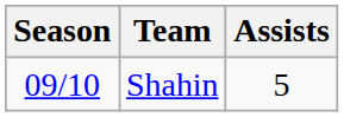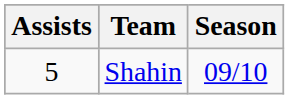 <table class="wikitable" style="text-align: center;">
 <tr>
+<th>Assists</th>
+<th>Team</th>
 <th>Season</th>
-<th>Team</th>
-<th>Assists</th>
 </tr>
 <tr>
+<td>5</td>
+<td align="left"><a href='#'>Shahin</a></td>
 <td><a href='#'>09/10</a></td>
-<td align="left"><a href='#'>Shahin</a></td>
-<td>5</td>
 </tr>
 </table>
